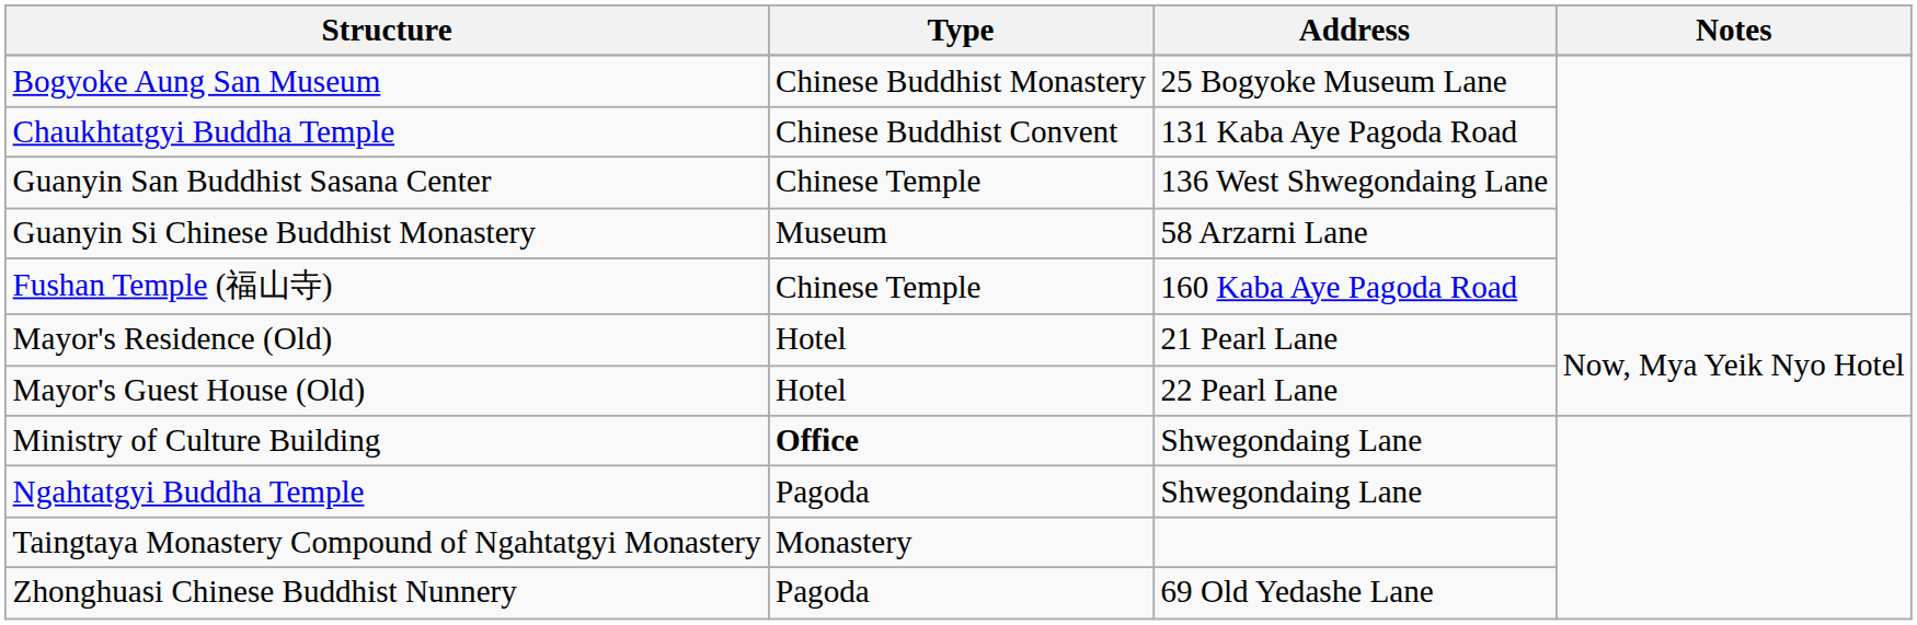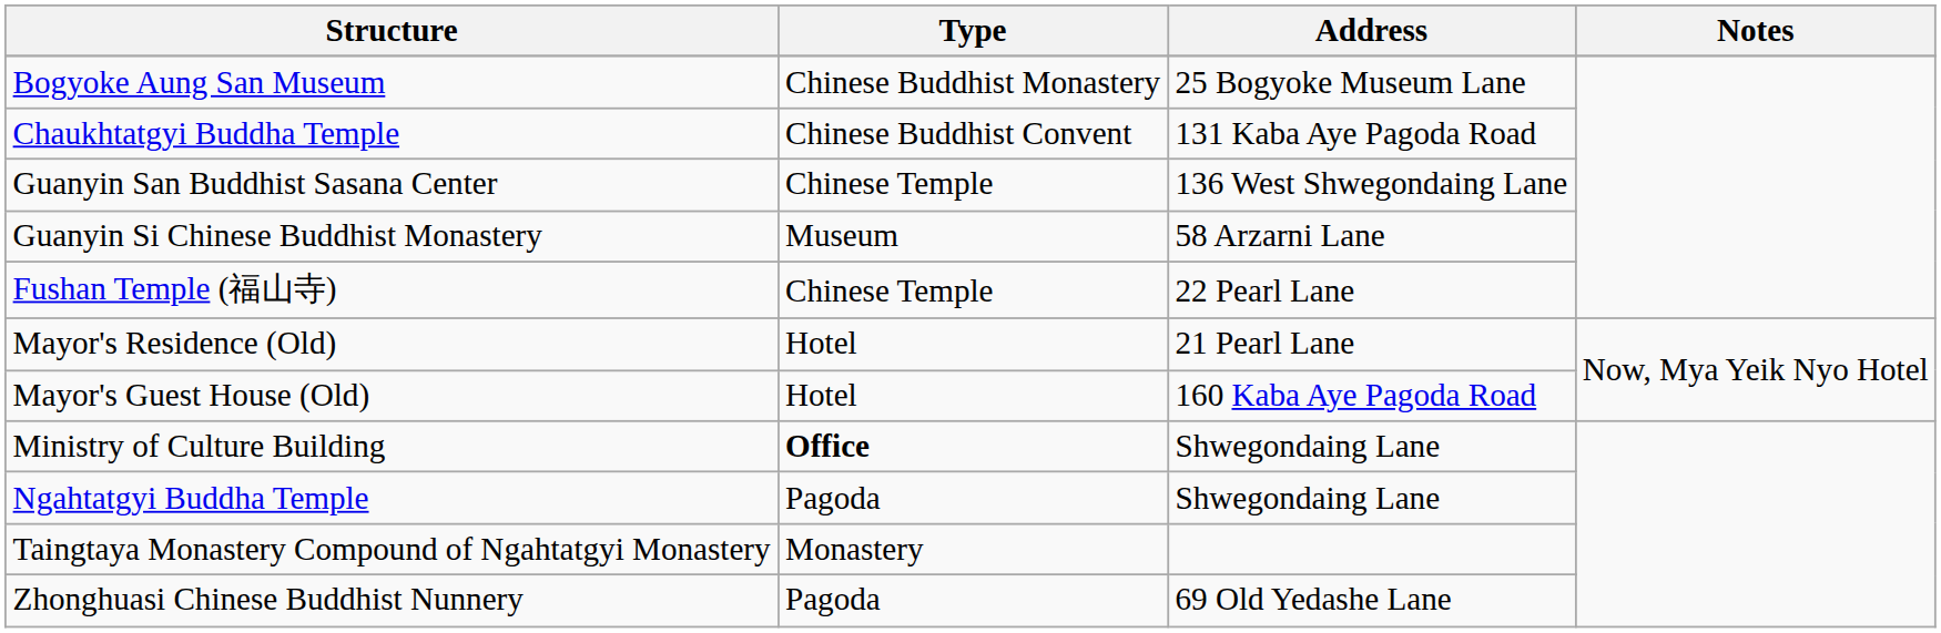 <table class="wikitable" border="1">
 <tr>
 <th>Structure</th>
 <th>Type</th>
 <th>Address</th>
 <th>Notes</th>
 </tr>
 <tr>
 </tr>
 <tr>
 <td><a href='#'>Bogyoke Aung San Museum</a></td>
 <td>Chinese Buddhist Monastery</td>
 <td>25 Bogyoke Museum Lane</td>
 <td rowspan="5"></td>
 </tr>
 <tr>
 <td><a href='#'>Chaukhtatgyi Buddha Temple</a></td>
 <td>Chinese Buddhist Convent</td>
 <td>131 Kaba Aye Pagoda Road</td>
 </tr>
 <tr>
 <td>Guanyin San Buddhist Sasana Center</td>
 <td>Chinese Temple</td>
 <td>136 West Shwegondaing Lane</td>
 </tr>
 <tr>
 <td>Guanyin Si Chinese Buddhist Monastery</td>
 <td>Museum</td>
 <td>58 Arzarni Lane</td>
 </tr>
 <tr>
 <td><a href='#'>Fushan Temple</a> (福山寺)</td>
 <td>Chinese Temple</td>
-<td>160 <a href='#'>Kaba Aye Pagoda Road</a></td>
+<td>22 Pearl Lane</td>
 </tr>
 <tr>
 <td>Mayor's Residence (Old)</td>
 <td>Hotel</td>
 <td>21 Pearl Lane</td>
 <td rowspan="2">Now, Mya Yeik Nyo Hotel</td>
 </tr>
 <tr>
 <td>Mayor's Guest House (Old)</td>
 <td>Hotel</td>
-<td>22 Pearl Lane</td>
+<td>160 <a href='#'>Kaba Aye Pagoda Road</a></td>
 </tr>
 <tr>
 <td>Ministry of Culture Building</td>
 <td><strong>Office</strong></td>
 <td>Shwegondaing Lane</td>
 <td rowspan="4"></td>
 </tr>
 <tr>
 <td><a href='#'>Ngahtatgyi Buddha Temple</a></td>
 <td>Pagoda</td>
 <td>Shwegondaing Lane</td>
 </tr>
 <tr>
 <td>Taingtaya Monastery Compound of Ngahtatgyi Monastery</td>
 <td>Monastery</td>
 <td></td>
 </tr>
 <tr>
 <td>Zhonghuasi Chinese Buddhist Nunnery</td>
 <td>Pagoda</td>
 <td>69 Old Yedashe Lane</td>
 </tr>
 </table>
